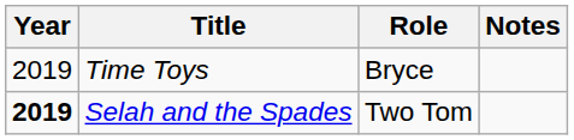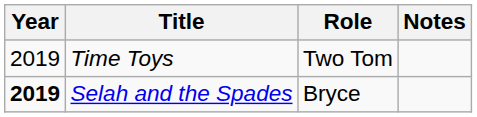 <table class="wikitable">
 <tr>
 <th>Year</th>
 <th>Title</th>
 <th>Role</th>
 <th>Notes</th>
 </tr>
 <tr>
 <td>2019</td>
 <td><em>Time Toys</em></td>
-<td>Bryce</td>
+<td>Two Tom</td>
 <td></td>
 </tr>
 <tr>
 <td><strong>2019</strong></td>
 <td><em><a href='#'>Selah and the Spades</a></em></td>
-<td>Two Tom</td>
+<td>Bryce</td>
 <td></td>
 </tr>
 </table>
